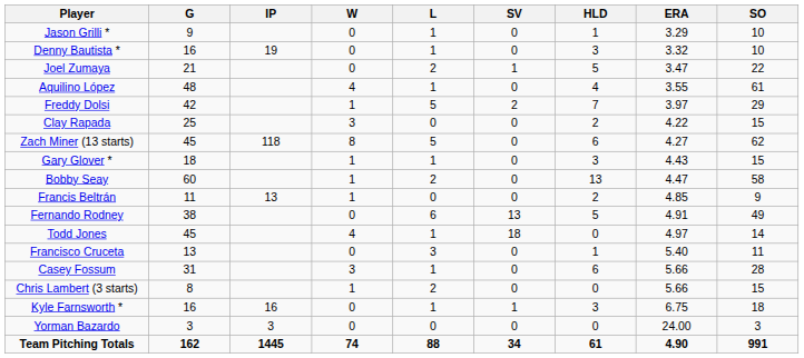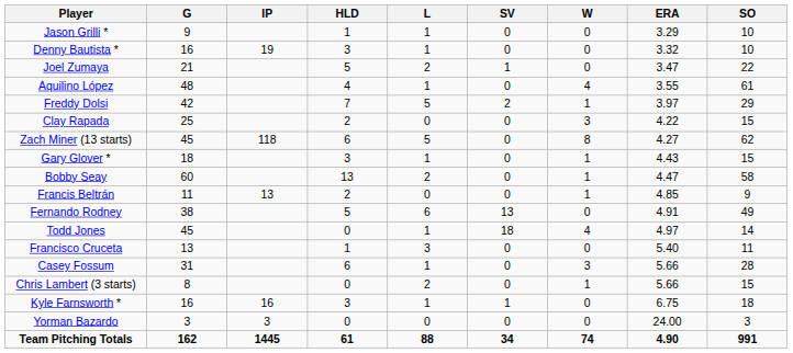 <table class="wikitable sortable" style="text-align:center;">
 <tr>
 <th bgcolor="#DDDDFF" width="16%">Player</th>
 <th bgcolor="#DDDDFF" width="9%">G</th>
 <th bgcolor="#DDDDFF" width="9%">IP</th>
-<th bgcolor="#DDDDFF" width="9%">W</th>
+<th bgcolor="#DDDDFF" width="9%">HLD</th>
 <th bgcolor="#DDDDFF" width="9%">L</th>
 <th bgcolor="#DDDDFF" width="9%">SV</th>
-<th bgcolor="#DDDDFF" width="9%">HLD</th>
+<th bgcolor="#DDDDFF" width="9%">W</th>
 <th bgcolor="#DDDDFF" width="9%">ERA</th>
 <th bgcolor="#DDDDFF" width="9%">SO</th>
 </tr>
 <tr align="center">
 <td><a href='#'>Jason Grilli</a> *</td>
 <td>9</td>
 <td></td>
-<td>0</td>
+<td>1</td>
 <td>1</td>
 <td>0</td>
-<td>1</td>
+<td>0</td>
 <td>3.29</td>
 <td>10</td>
 </tr>
 <tr align="center">
 <td><a href='#'>Denny Bautista</a> *</td>
 <td>16</td>
 <td>19</td>
-<td>0</td>
+<td>3</td>
 <td>1</td>
 <td>0</td>
-<td>3</td>
+<td>0</td>
 <td>3.32</td>
 <td>10</td>
 </tr>
 <tr align="center">
 <td><a href='#'>Joel Zumaya</a></td>
 <td>21</td>
 <td></td>
-<td>0</td>
+<td>5</td>
 <td>2</td>
 <td>1</td>
-<td>5</td>
+<td>0</td>
 <td>3.47</td>
 <td>22</td>
 </tr>
 <tr align="center">
 <td><a href='#'>Aquilino López</a></td>
 <td>48</td>
 <td></td>
 <td>4</td>
 <td>1</td>
 <td>0</td>
 <td>4</td>
 <td>3.55</td>
 <td>61</td>
 </tr>
 <tr align="center">
 <td><a href='#'>Freddy Dolsi</a></td>
 <td>42</td>
 <td></td>
-<td>1</td>
+<td>7</td>
 <td>5</td>
 <td>2</td>
-<td>7</td>
+<td>1</td>
 <td>3.97</td>
 <td>29</td>
 </tr>
 <tr align="center">
 <td><a href='#'>Clay Rapada</a></td>
 <td>25</td>
 <td></td>
-<td>3</td>
+<td>2</td>
 <td>0</td>
 <td>0</td>
-<td>2</td>
+<td>3</td>
 <td>4.22</td>
 <td>15</td>
 </tr>
 <tr align="center">
 <td><a href='#'>Zach Miner</a> (13 starts)</td>
 <td>45</td>
 <td>118</td>
-<td>8</td>
+<td>6</td>
 <td>5</td>
 <td>0</td>
-<td>6</td>
+<td>8</td>
 <td>4.27</td>
 <td>62</td>
 </tr>
 <tr align="center">
 <td><a href='#'>Gary Glover</a> *</td>
 <td>18</td>
 <td></td>
-<td>1</td>
+<td>3</td>
 <td>1</td>
 <td>0</td>
-<td>3</td>
+<td>1</td>
 <td>4.43</td>
 <td>15</td>
 </tr>
 <tr align="center">
 <td><a href='#'>Bobby Seay</a></td>
 <td>60</td>
 <td></td>
-<td>1</td>
+<td>13</td>
 <td>2</td>
 <td>0</td>
-<td>13</td>
+<td>1</td>
 <td>4.47</td>
 <td>58</td>
 </tr>
 <tr align="center">
 <td><a href='#'>Francis Beltrán</a></td>
 <td>11</td>
 <td>13</td>
-<td>1</td>
+<td>2</td>
 <td>0</td>
 <td>0</td>
-<td>2</td>
+<td>1</td>
 <td>4.85</td>
 <td>9</td>
 </tr>
 <tr align="center">
 <td><a href='#'>Fernando Rodney</a></td>
 <td>38</td>
 <td></td>
-<td>0</td>
+<td>5</td>
 <td>6</td>
 <td>13</td>
-<td>5</td>
+<td>0</td>
 <td>4.91</td>
 <td>49</td>
 </tr>
 <tr align="center">
 <td><a href='#'>Todd Jones</a></td>
 <td>45</td>
 <td></td>
-<td>4</td>
+<td>0</td>
 <td>1</td>
 <td>18</td>
-<td>0</td>
+<td>4</td>
 <td>4.97</td>
 <td>14</td>
 </tr>
 <tr align="center">
 <td><a href='#'>Francisco Cruceta</a></td>
 <td>13</td>
 <td></td>
-<td>0</td>
+<td>1</td>
 <td>3</td>
 <td>0</td>
-<td>1</td>
+<td>0</td>
 <td>5.40</td>
 <td>11</td>
 </tr>
 <tr align="center">
 <td><a href='#'>Casey Fossum</a></td>
 <td>31</td>
 <td></td>
-<td>3</td>
+<td>6</td>
 <td>1</td>
 <td>0</td>
-<td>6</td>
+<td>3</td>
 <td>5.66</td>
 <td>28</td>
 </tr>
 <tr align="center">
 <td><a href='#'>Chris Lambert</a> (3 starts)</td>
 <td>8</td>
 <td></td>
-<td>1</td>
+<td>0</td>
 <td>2</td>
 <td>0</td>
-<td>0</td>
+<td>1</td>
 <td>5.66</td>
 <td>15</td>
 </tr>
 <tr align="center">
 <td><a href='#'>Kyle Farnsworth</a> *</td>
 <td>16</td>
 <td>16</td>
-<td>0</td>
+<td>3</td>
 <td>1</td>
 <td>1</td>
-<td>3</td>
+<td>0</td>
 <td>6.75</td>
 <td>18</td>
 </tr>
 <tr align="center">
 <td><a href='#'>Yorman Bazardo</a></td>
 <td>3</td>
 <td>3</td>
 <td>0</td>
 <td>0</td>
 <td>0</td>
 <td>0</td>
 <td>24.00</td>
 <td>3</td>
 </tr>
 <tr align="center">
 <td><strong>Team Pitching Totals</strong></td>
 <td><strong>162</strong></td>
 <td><strong>1445</strong></td>
-<td><strong>74</strong></td>
+<td><strong>61</strong></td>
 <td><strong>88</strong></td>
 <td><strong>34</strong></td>
-<td><strong>61</strong></td>
+<td><strong>74</strong></td>
 <td><strong>4.90</strong></td>
 <td><strong>991</strong></td>
 </tr>
 </table>
